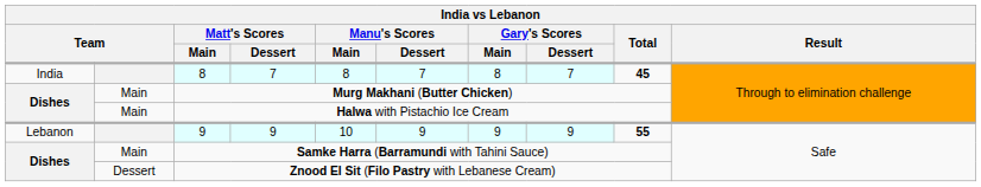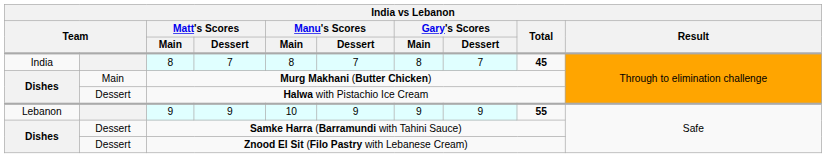 <table class="wikitable plainrowheaders" style="text-align:center; font-size:90%; width:80em;">
 <tr>
 <th colspan="16" >India vs Lebanon</th>
 </tr>
 <tr>
 <th rowspan="2" colspan="2">Team</th>
 <th scope="col" colspan="2"><a href='#'>Matt</a>'s Scores</th>
 <th scope="col" colspan="2"><a href='#'>Manu</a>'s Scores</th>
 <th scope="col" colspan="2"><a href='#'>Gary</a>'s Scores</th>
 <th scope="col" rowspan="2">Total<br><small></small></th>
 <th scope="col" rowspan="2">Result</th>
 </tr>
 <tr>
 <th scope="col">Main</th>
 <th scope="col">Dessert</th>
 <th scope="col">Main</th>
 <th scope="col">Dessert</th>
 <th scope="col">Main</th>
 <th scope="col">Dessert</th>
 </tr>
 <tr style="border-top:3px solid #aaa;">
 <td>India</td>
 <th style="text-align:centre"></th>
 <td bgcolor="#e0ffff">8</td>
 <td bgcolor="#e0ffff">7</td>
 <td bgcolor="#e0ffff">8</td>
 <td bgcolor="#e0ffff">7</td>
 <td bgcolor="#e0ffff">8</td>
 <td bgcolor="#e0ffff">7</td>
 <td><strong>45</strong></td>
 <td style="background:orange" rowspan="3">Through to elimination challenge</td>
 </tr>
 <tr>
 <th rowspan="2">Dishes</th>
 <td>Main</td>
 <td colspan="7"><strong>Murg Makhani</strong> (<strong>Butter Chicken</strong>)</td>
 </tr>
 <tr>
-<td>Main</td>
+<td>Dessert</td>
 <td colspan="7"><strong>Halwa</strong> with Pistachio Ice Cream</td>
 </tr>
 <tr style="border-top:3px solid #aaa;">
 <td>Lebanon</td>
 <th style="text-align:centre"></th>
 <td bgcolor="#e0ffff">9</td>
 <td bgcolor="#e0ffff">9</td>
 <td bgcolor="#e0ffff">10</td>
 <td bgcolor="#e0ffff">9</td>
 <td bgcolor="#e0ffff">9</td>
 <td bgcolor="#e0ffff">9</td>
 <td><strong>55</strong></td>
 <td rowspan="3">Safe</td>
 </tr>
 <tr>
 <th rowspan="2">Dishes</th>
-<td>Main</td>
+<td>Dessert</td>
 <td colspan="7"><strong>Samke Harra</strong> (<strong>Barramundi</strong> with Tahini Sauce)</td>
 </tr>
 <tr>
 <td>Dessert</td>
 <td colspan="7"><strong>Znood El Sit</strong> (<strong>Filo Pastry</strong> with Lebanese Cream)</td>
 </tr>
 </table>
